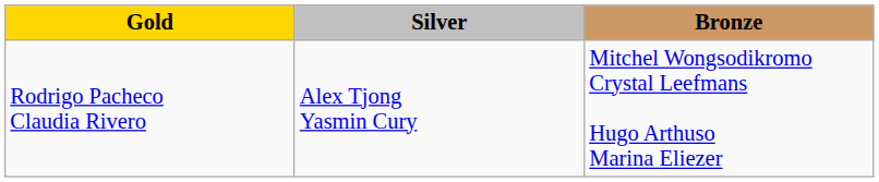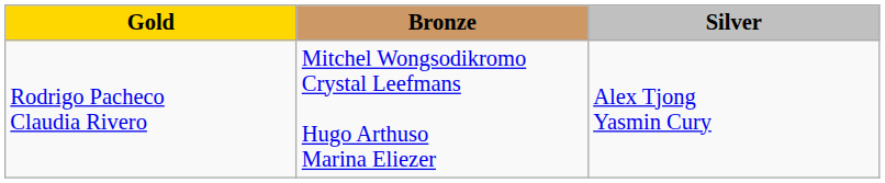 <table class="wikitable" style="text-align:left">
 <tr align="center">
 <td width=200 bgcolor=gold><strong>Gold</strong></td>
+<td width=200 bgcolor=CC9966><strong>Bronze</strong></td>
 <td width=200 bgcolor=silver><strong>Silver</strong></td>
-<td width=200 bgcolor=CC9966><strong>Bronze</strong></td>
 </tr>
 <tr>
 <td><a href='#'>Rodrigo Pacheco</a><br><a href='#'>Claudia Rivero</a><br><em></em></td>
+<td><a href='#'>Mitchel Wongsodikromo</a><br><a href='#'>Crystal Leefmans</a><br><em></em><br><a href='#'>Hugo Arthuso</a><br><a href='#'>Marina Eliezer</a><br><em></em></td>
 <td><a href='#'>Alex Tjong</a><br><a href='#'>Yasmin Cury</a><br><em></em></td>
-<td><a href='#'>Mitchel Wongsodikromo</a><br><a href='#'>Crystal Leefmans</a><br><em></em><br><a href='#'>Hugo Arthuso</a><br><a href='#'>Marina Eliezer</a><br><em></em></td>
 </tr>
 </table>
